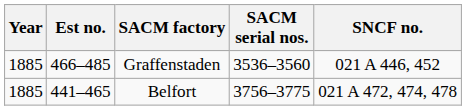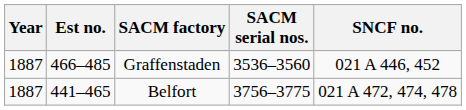 <table class="wikitable" style=text-align:center>
 <tr>
 <th>Year</th>
 <th>Est no.</th>
 <th>SACM factory</th>
 <th>SACM<br>serial nos.</th>
 <th>SNCF no.</th>
 </tr>
 <tr>
-<td>1885</td>
+<td>1887</td>
 <td>466–485</td>
 <td>Graffenstaden</td>
 <td>3536–3560</td>
 <td>021 A 446, 452</td>
 </tr>
 <tr>
-<td>1885</td>
+<td>1887</td>
 <td>441–465</td>
 <td>Belfort</td>
 <td>3756–3775</td>
 <td>021 A 472, 474, 478</td>
 </tr>
 </table>
